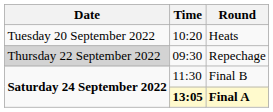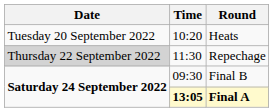 <table class="wikitable">
 <tr>
 <th>Date</th>
 <th>Time</th>
 <th>Round</th>
 </tr>
 <tr>
 <td>Tuesday 20 September 2022</td>
 <td>10:20</td>
 <td>Heats</td>
 </tr>
 <tr>
 <td style="background: lightgrey;">Thursday 22 September 2022</td>
-<td>09:30</td>
+<td>11:30</td>
 <td>Repechage</td>
 </tr>
 <tr>
 <td rowspan=2><strong>Saturday 24 September 2022</strong></td>
-<td>11:30</td>
+<td>09:30</td>
 <td>Final B</td>
 </tr>
 <tr>
 <td style=background:lemonchiffon><strong>13:05</strong></td>
 <td style=background:lemonchiffon><strong>Final A</strong></td>
 </tr>
 </table>
